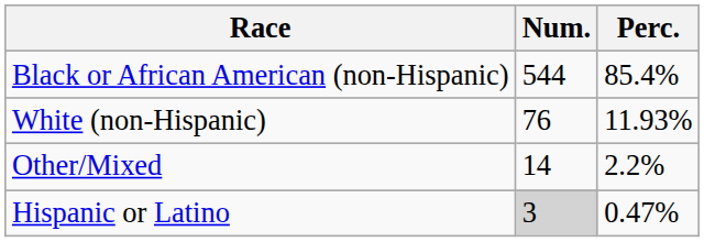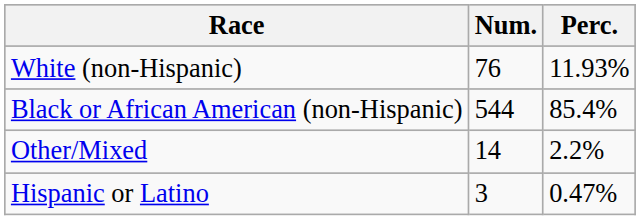 <table class="wikitable">
 <tr>
 <th>Race</th>
 <th>Num.</th>
 <th>Perc.</th>
 </tr>
 <tr>
+<td><a href='#'>White</a> (non-Hispanic)</td>
+<td>76</td>
+<td>11.93%</td>
+</tr>
+<tr>
 <td><a href='#'>Black or African American</a> (non-Hispanic)</td>
 <td>544</td>
 <td>85.4%</td>
-</tr>
-<tr>
-<td><a href='#'>White</a> (non-Hispanic)</td>
-<td>76</td>
-<td>11.93%</td>
 </tr>
 <tr>
 <td><a href='#'>Other/Mixed</a></td>
 <td>14</td>
 <td>2.2%</td>
 </tr>
 <tr>
 <td><a href='#'>Hispanic</a> or <a href='#'>Latino</a></td>
-<td style="background: lightgrey;">3</td>
+<td>3</td>
 <td>0.47%</td>
 </tr>
 </table>
